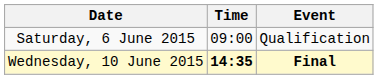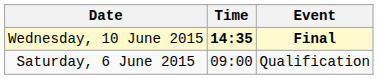 <table class ="wikitable" style="text-align:center;">
 <tr>
 <th>Date</th>
 <th>Time</th>
 <th>Event</th>
 </tr>
+<tr style="background-color:lemonchiffon;">
+<td>Wednesday, 10 June 2015</td>
+<td><strong>14:35</strong></td>
+<td><strong>Final</strong></td>
+</tr>
 <tr>
 <td>Saturday, 6 June 2015</td>
 <td>09:00</td>
 <td>Qualification</td>
 </tr>
-<tr style="background-color:lemonchiffon;">
-<td>Wednesday, 10 June 2015</td>
-<td><strong>14:35</strong></td>
-<td><strong>Final</strong></td>
-</tr>
 </table>
